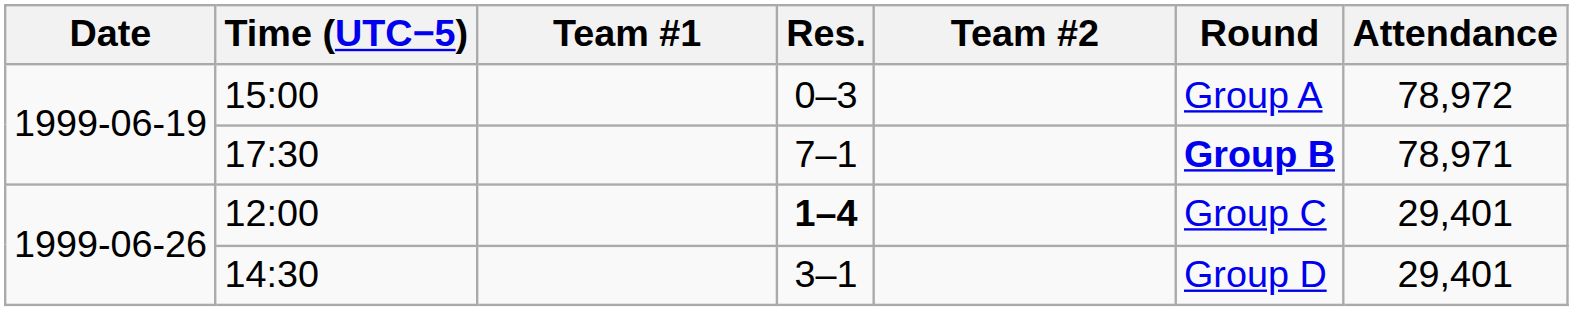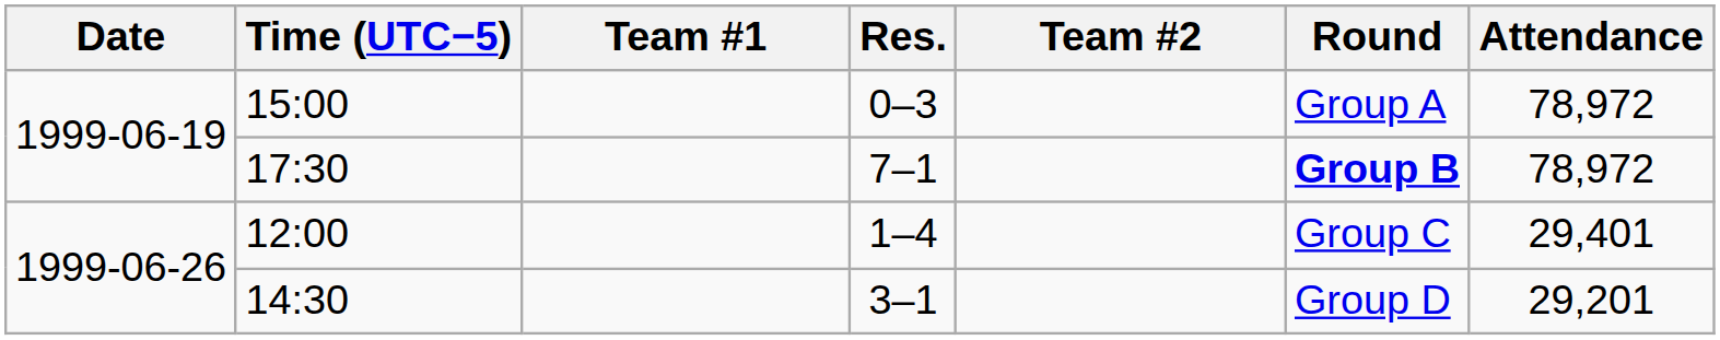 <table class="wikitable sortable" style="text-align:left; width:%;">
 <tr>
 <th scope="col" style=" ;">Date</th>
 <th scope="col" style=" ;">Time (<a href='#'>UTC−5</a>)</th>
 <th scope="col" style="width:120px;">Team #1</th>
 <th scope="col" style=" ;">Res.</th>
 <th scope="col" style="width:120px ;">Team #2</th>
 <th scope="col" style=" ;">Round</th>
 <th scope="col" style=" ;">Attendance</th>
 </tr>
 <tr>
 <td rowspan="2">1999-06-19</td>
 <td>15:00</td>
 <td></td>
 <td style="text-align:center;">0–3</td>
 <td></td>
 <td><a href='#'>Group A</a></td>
 <td style="text-align:center;">78,972</td>
 </tr>
 <tr>
 <td>17:30</td>
 <td></td>
 <td style="text-align:center;">7–1</td>
 <td></td>
 <td><strong><a href='#'>Group B</a></strong></td>
-<td style="text-align:center;">78,971</td>
+<td style="text-align:center;">78,972</td>
 </tr>
 <tr>
 <td rowspan="2">1999-06-26</td>
 <td>12:00</td>
 <td></td>
-<td style="text-align:center;"><strong>1–4</strong></td>
+<td style="text-align:center;">1–4</td>
 <td></td>
 <td><a href='#'>Group C</a></td>
 <td style="text-align:center;">29,401</td>
 </tr>
 <tr>
 <td>14:30</td>
 <td></td>
 <td style="text-align:center;">3–1</td>
 <td></td>
 <td><a href='#'>Group D</a></td>
-<td style="text-align:center;">29,401</td>
+<td style="text-align:center;">29,201</td>
 </tr>
 </table>
